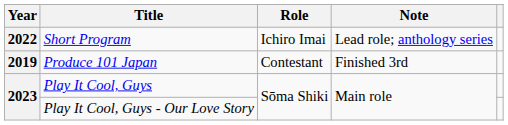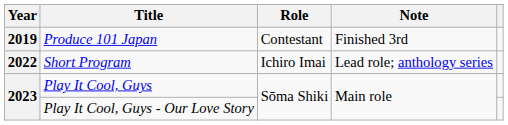 <table class="wikitable sortable plainrowheaders">
 <tr>
 <th scope="col">Year</th>
 <th scope="col">Title</th>
 <th scope="col">Role</th>
 <th scope="col" class="unsortable">Note</th>
 <th scope="col" class="unsortable"></th>
 </tr>
 <tr>
+<th scope="row">2019</th>
+<td><em><a href='#'>Produce 101 Japan</a></em></td>
+<td>Contestant</td>
+<td>Finished 3rd</td>
+<td style="text-align:center"></td>
+</tr>
+<tr>
 <th scope="row">2022</th>
 <td><em><a href='#'>Short Program</a></em></td>
 <td>Ichiro Imai</td>
 <td>Lead role; <a href='#'>anthology series</a></td>
-<td style="text-align:center"></td>
-</tr>
-<tr>
-<th scope="row">2019</th>
-<td><em><a href='#'>Produce 101 Japan</a></em></td>
-<td>Contestant</td>
-<td>Finished 3rd</td>
 <td style="text-align:center"></td>
 </tr>
 <tr>
 <th scope="row" rowspan="2">2023</th>
 <td><em><a href='#'>Play It Cool, Guys</a></em></td>
 <td rowspan="2">Sōma Shiki</td>
 <td rowspan="2">Main role</td>
 <td style="text-align:center"></td>
 </tr>
 <tr>
 <td><em>Play It Cool, Guys - Our Love Story</em></td>
 <td style="text-align:center"></td>
 </tr>
 </table>
